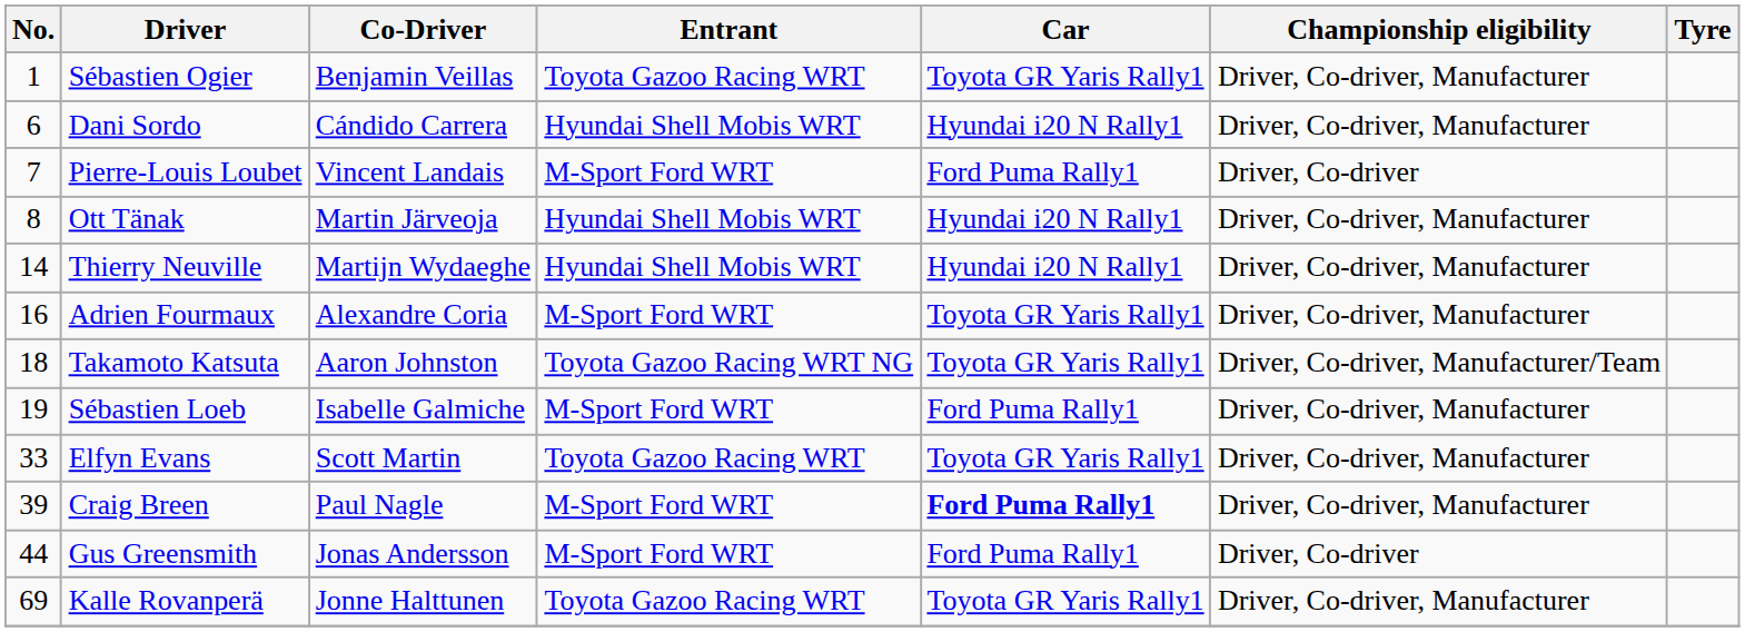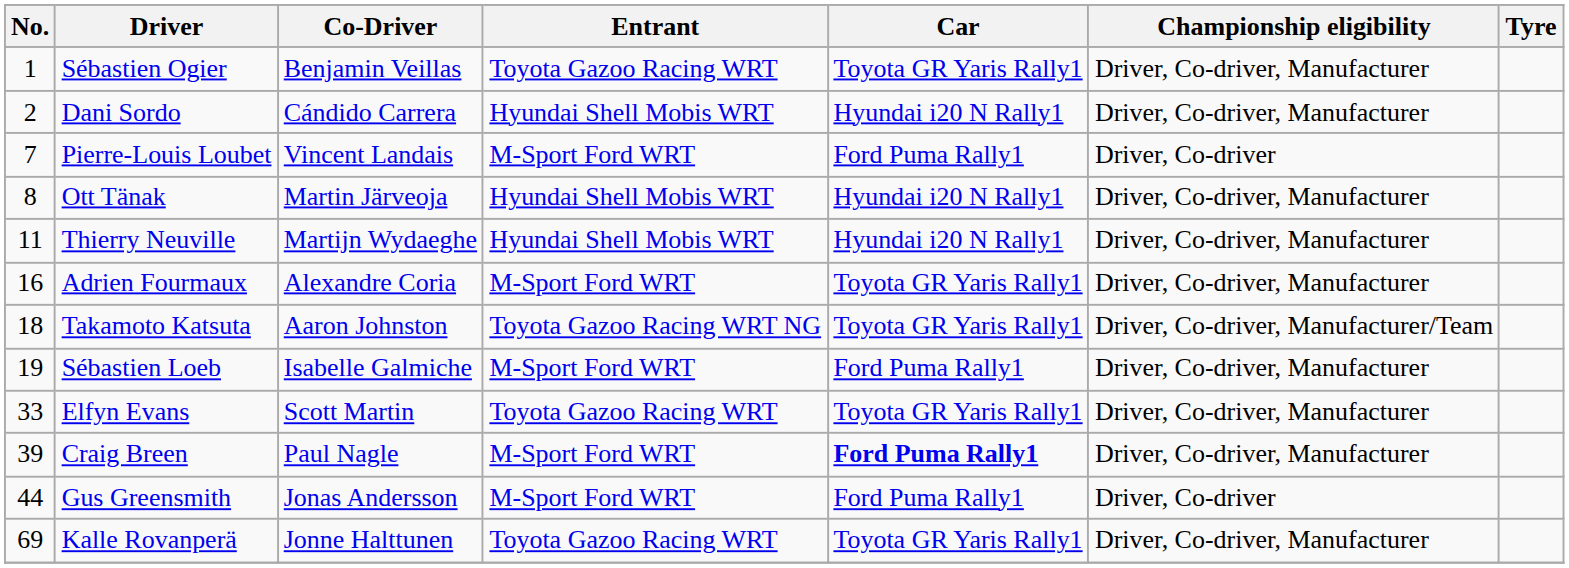 <table class="wikitable" style="font-size: 85%;">
 <tr>
 <th>No.</th>
 <th>Driver</th>
 <th>Co-Driver</th>
 <th>Entrant</th>
 <th>Car</th>
 <th>Championship eligibility</th>
 <th>Tyre</th>
 </tr>
 <tr>
 <td align="center">1</td>
 <td> <a href='#'>Sébastien Ogier</a></td>
 <td> <a href='#'>Benjamin Veillas</a></td>
 <td> <a href='#'>Toyota Gazoo Racing WRT</a></td>
 <td><a href='#'>Toyota GR Yaris Rally1</a></td>
 <td>Driver, Co-driver, Manufacturer</td>
 <td align="center"></td>
 </tr>
 <tr>
-<td align="center">6</td>
+<td align="center">2</td>
 <td> <a href='#'>Dani Sordo</a></td>
 <td> <a href='#'>Cándido Carrera</a></td>
 <td> <a href='#'>Hyundai Shell Mobis WRT</a></td>
 <td><a href='#'>Hyundai i20 N Rally1</a></td>
 <td>Driver, Co-driver, Manufacturer</td>
 <td align="center"></td>
 </tr>
 <tr>
 <td align="center">7</td>
 <td> <a href='#'>Pierre-Louis Loubet</a></td>
 <td> <a href='#'>Vincent Landais</a></td>
 <td> <a href='#'>M-Sport Ford WRT</a></td>
 <td><a href='#'>Ford Puma Rally1</a></td>
 <td>Driver, Co-driver</td>
 <td align="center"></td>
 </tr>
 <tr>
 <td align="center">8</td>
 <td> <a href='#'>Ott Tänak</a></td>
 <td> <a href='#'>Martin Järveoja</a></td>
 <td> <a href='#'>Hyundai Shell Mobis WRT</a></td>
 <td><a href='#'>Hyundai i20 N Rally1</a></td>
 <td>Driver, Co-driver, Manufacturer</td>
 <td align="center"></td>
 </tr>
 <tr>
-<td align="center">14</td>
+<td align="center">11</td>
 <td> <a href='#'>Thierry Neuville</a></td>
 <td> <a href='#'>Martijn Wydaeghe</a></td>
 <td> <a href='#'>Hyundai Shell Mobis WRT</a></td>
 <td><a href='#'>Hyundai i20 N Rally1</a></td>
 <td>Driver, Co-driver, Manufacturer</td>
 <td align="center"></td>
 </tr>
 <tr>
 <td align="center">16</td>
 <td> <a href='#'>Adrien Fourmaux</a></td>
 <td> <a href='#'>Alexandre Coria</a></td>
 <td> <a href='#'>M-Sport Ford WRT</a></td>
 <td><a href='#'>Toyota GR Yaris Rally1</a></td>
 <td>Driver, Co-driver, Manufacturer</td>
 <td align="center"></td>
 </tr>
 <tr>
 <td align="center">18</td>
 <td> <a href='#'>Takamoto Katsuta</a></td>
 <td> <a href='#'>Aaron Johnston</a></td>
 <td> <a href='#'>Toyota Gazoo Racing WRT NG</a></td>
 <td><a href='#'>Toyota GR Yaris Rally1</a></td>
 <td>Driver, Co-driver, Manufacturer/Team</td>
 <td align="center"></td>
 </tr>
 <tr>
 <td align="center">19</td>
 <td> <a href='#'>Sébastien Loeb</a></td>
 <td> <a href='#'>Isabelle Galmiche</a></td>
 <td> <a href='#'>M-Sport Ford WRT</a></td>
 <td><a href='#'>Ford Puma Rally1</a></td>
 <td>Driver, Co-driver, Manufacturer</td>
 <td align="center"></td>
 </tr>
 <tr>
 <td align="center">33</td>
 <td> <a href='#'>Elfyn Evans</a></td>
 <td> <a href='#'>Scott Martin</a></td>
 <td> <a href='#'>Toyota Gazoo Racing WRT</a></td>
 <td><a href='#'>Toyota GR Yaris Rally1</a></td>
 <td>Driver, Co-driver, Manufacturer</td>
 <td align="center"></td>
 </tr>
 <tr>
 <td align="center">39</td>
 <td> <a href='#'>Craig Breen</a></td>
 <td> <a href='#'>Paul Nagle</a></td>
 <td> <a href='#'>M-Sport Ford WRT</a></td>
 <td><strong><a href='#'>Ford Puma Rally1</a></strong></td>
 <td>Driver, Co-driver, Manufacturer</td>
 <td align="center"></td>
 </tr>
 <tr>
 <td align="center">44</td>
 <td> <a href='#'>Gus Greensmith</a></td>
 <td> <a href='#'>Jonas Andersson</a></td>
 <td> <a href='#'>M-Sport Ford WRT</a></td>
 <td><a href='#'>Ford Puma Rally1</a></td>
 <td>Driver, Co-driver</td>
 <td align="center"></td>
 </tr>
 <tr>
 <td align="center">69</td>
 <td> <a href='#'>Kalle Rovanperä</a></td>
 <td> <a href='#'>Jonne Halttunen</a></td>
 <td> <a href='#'>Toyota Gazoo Racing WRT</a></td>
 <td><a href='#'>Toyota GR Yaris Rally1</a></td>
 <td>Driver, Co-driver, Manufacturer</td>
 <td align="center"></td>
 </tr>
 <tr>
 </tr>
 </table>
